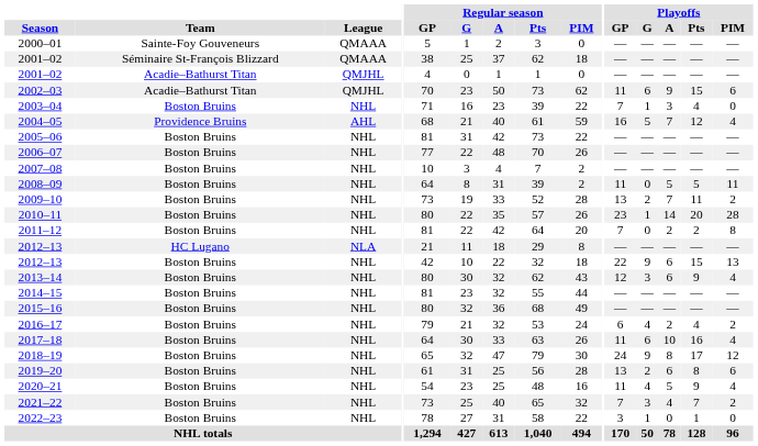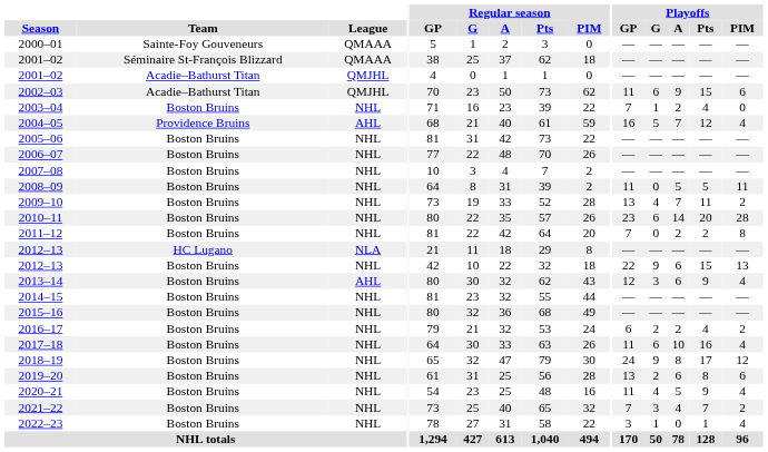 <table border="0" cellpadding="1" cellspacing="0" style="text-align:center; width:60em">
 <tr bgcolor="#e0e0e0">
 <th colspan="3" bgcolor="#ffffff"></th>
 <th rowspan="99" bgcolor="#ffffff"></th>
 <th colspan="5"><a href='#'>Regular season</a></th>
 <th rowspan="99" bgcolor="#ffffff"></th>
 <th colspan="5"><a href='#'>Playoffs</a></th>
 </tr>
 <tr bgcolor="#e0e0e0">
 <th><a href='#'>Season</a></th>
 <th>Team</th>
 <th>League</th>
 <th>GP</th>
 <th><a href='#'>G</a></th>
 <th><a href='#'>A</a></th>
 <th><a href='#'>Pts</a></th>
 <th><a href='#'>PIM</a></th>
 <th>GP</th>
 <th>G</th>
 <th>A</th>
 <th>Pts</th>
 <th>PIM</th>
 </tr>
 <tr>
 <td>2000–01</td>
 <td>Sainte-Foy Gouveneurs</td>
 <td>QMAAA</td>
 <td>5</td>
 <td>1</td>
 <td>2</td>
 <td>3</td>
 <td>0</td>
 <td>—</td>
 <td>—</td>
 <td>—</td>
 <td>—</td>
 <td>—</td>
 </tr>
 <tr bgcolor="#f0f0f0">
 <td>2001–02</td>
 <td>Séminaire St-François Blizzard</td>
 <td>QMAAA</td>
 <td>38</td>
 <td>25</td>
 <td>37</td>
 <td>62</td>
 <td>18</td>
 <td>—</td>
 <td>—</td>
 <td>—</td>
 <td>—</td>
 <td>—</td>
 </tr>
 <tr>
 <td><a href='#'>2001–02</a></td>
 <td><a href='#'>Acadie–Bathurst Titan</a></td>
 <td><a href='#'>QMJHL</a></td>
 <td>4</td>
 <td>0</td>
 <td>1</td>
 <td>1</td>
 <td>0</td>
 <td>—</td>
 <td>—</td>
 <td>—</td>
 <td>—</td>
 <td>—</td>
 </tr>
 <tr bgcolor="#f0f0f0">
 <td><a href='#'>2002–03</a></td>
 <td>Acadie–Bathurst Titan</td>
 <td>QMJHL</td>
 <td>70</td>
 <td>23</td>
 <td>50</td>
 <td>73</td>
 <td>62</td>
 <td>11</td>
 <td>6</td>
 <td>9</td>
 <td>15</td>
 <td>6</td>
 </tr>
 <tr>
 <td><a href='#'>2003–04</a></td>
 <td><a href='#'>Boston Bruins</a></td>
 <td><a href='#'>NHL</a></td>
 <td>71</td>
 <td>16</td>
 <td>23</td>
 <td>39</td>
 <td>22</td>
 <td>7</td>
 <td>1</td>
-<td>3</td>
+<td>2</td>
 <td>4</td>
 <td>0</td>
 </tr>
 <tr bgcolor="#f0f0f0">
 <td><a href='#'>2004–05</a></td>
 <td><a href='#'>Providence Bruins</a></td>
 <td><a href='#'>AHL</a></td>
 <td>68</td>
 <td>21</td>
 <td>40</td>
 <td>61</td>
 <td>59</td>
 <td>16</td>
 <td>5</td>
 <td>7</td>
 <td>12</td>
 <td>4</td>
 </tr>
 <tr>
 <td><a href='#'>2005–06</a></td>
 <td>Boston Bruins</td>
 <td>NHL</td>
 <td>81</td>
 <td>31</td>
 <td>42</td>
 <td>73</td>
 <td>22</td>
 <td>—</td>
 <td>—</td>
 <td>—</td>
 <td>—</td>
 <td>—</td>
 </tr>
 <tr bgcolor="#f0f0f0">
 <td><a href='#'>2006–07</a></td>
 <td>Boston Bruins</td>
 <td>NHL</td>
 <td>77</td>
 <td>22</td>
 <td>48</td>
 <td>70</td>
 <td>26</td>
 <td>—</td>
 <td>—</td>
 <td>—</td>
 <td>—</td>
 <td>—</td>
 </tr>
 <tr>
 <td><a href='#'>2007–08</a></td>
 <td>Boston Bruins</td>
 <td>NHL</td>
 <td>10</td>
 <td>3</td>
 <td>4</td>
 <td>7</td>
 <td>2</td>
 <td>—</td>
 <td>—</td>
 <td>—</td>
 <td>—</td>
 <td>—</td>
 </tr>
 <tr bgcolor="#f0f0f0">
 <td><a href='#'>2008–09</a></td>
 <td>Boston Bruins</td>
 <td>NHL</td>
 <td>64</td>
 <td>8</td>
 <td>31</td>
 <td>39</td>
 <td>2</td>
 <td>11</td>
 <td>0</td>
 <td>5</td>
 <td>5</td>
 <td>11</td>
 </tr>
 <tr>
 <td><a href='#'>2009–10</a></td>
 <td>Boston Bruins</td>
 <td>NHL</td>
 <td>73</td>
 <td>19</td>
 <td>33</td>
 <td>52</td>
 <td>28</td>
 <td>13</td>
-<td>2</td>
+<td>4</td>
 <td>7</td>
 <td>11</td>
 <td>2</td>
 </tr>
 <tr bgcolor="#f0f0f0">
 <td><a href='#'>2010–11</a></td>
 <td>Boston Bruins</td>
 <td>NHL</td>
 <td>80</td>
 <td>22</td>
 <td>35</td>
 <td>57</td>
 <td>26</td>
 <td>23</td>
-<td>1</td>
+<td>6</td>
 <td>14</td>
 <td>20</td>
 <td>28</td>
 </tr>
 <tr>
 <td><a href='#'>2011–12</a></td>
 <td>Boston Bruins</td>
 <td>NHL</td>
 <td>81</td>
 <td>22</td>
 <td>42</td>
 <td>64</td>
 <td>20</td>
 <td>7</td>
 <td>0</td>
 <td>2</td>
 <td>2</td>
 <td>8</td>
 </tr>
 <tr bgcolor="#f0f0f0">
 <td><a href='#'>2012–13</a></td>
 <td><a href='#'>HC Lugano</a></td>
 <td><a href='#'>NLA</a></td>
 <td>21</td>
 <td>11</td>
 <td>18</td>
 <td>29</td>
 <td>8</td>
 <td>—</td>
 <td>—</td>
 <td>—</td>
 <td>—</td>
 <td>—</td>
 </tr>
 <tr>
 <td><a href='#'>2012–13</a></td>
 <td>Boston Bruins</td>
 <td>NHL</td>
 <td>42</td>
 <td>10</td>
 <td>22</td>
 <td>32</td>
 <td>18</td>
 <td>22</td>
 <td>9</td>
 <td>6</td>
 <td>15</td>
 <td>13</td>
 </tr>
 <tr bgcolor="#f0f0f0">
 <td><a href='#'>2013–14</a></td>
 <td>Boston Bruins</td>
-<td>NHL</td>
+<td><a href='#'>AHL</a></td>
 <td>80</td>
 <td>30</td>
 <td>32</td>
 <td>62</td>
 <td>43</td>
 <td>12</td>
 <td>3</td>
 <td>6</td>
 <td>9</td>
 <td>4</td>
 </tr>
 <tr>
 <td><a href='#'>2014–15</a></td>
 <td>Boston Bruins</td>
 <td>NHL</td>
 <td>81</td>
 <td>23</td>
 <td>32</td>
 <td>55</td>
 <td>44</td>
 <td>—</td>
 <td>—</td>
 <td>—</td>
 <td>—</td>
 <td>—</td>
 </tr>
 <tr bgcolor="#f0f0f0">
 <td><a href='#'>2015–16</a></td>
 <td>Boston Bruins</td>
 <td>NHL</td>
 <td>80</td>
 <td>32</td>
 <td>36</td>
 <td>68</td>
 <td>49</td>
 <td>—</td>
 <td>—</td>
 <td>—</td>
 <td>—</td>
 <td>—</td>
 </tr>
 <tr>
 <td><a href='#'>2016–17</a></td>
 <td>Boston Bruins</td>
 <td>NHL</td>
 <td>79</td>
 <td>21</td>
 <td>32</td>
 <td>53</td>
 <td>24</td>
 <td>6</td>
-<td>4</td>
+<td>2</td>
 <td>2</td>
 <td>4</td>
 <td>2</td>
 </tr>
 <tr bgcolor="#f0f0f0">
 <td><a href='#'>2017–18</a></td>
 <td>Boston Bruins</td>
 <td>NHL</td>
 <td>64</td>
 <td>30</td>
 <td>33</td>
 <td>63</td>
 <td>26</td>
 <td>11</td>
 <td>6</td>
 <td>10</td>
 <td>16</td>
 <td>4</td>
 </tr>
 <tr>
 <td><a href='#'>2018–19</a></td>
 <td>Boston Bruins</td>
 <td>NHL</td>
 <td>65</td>
 <td>32</td>
 <td>47</td>
 <td>79</td>
 <td>30</td>
 <td>24</td>
 <td>9</td>
 <td>8</td>
 <td>17</td>
 <td>12</td>
 </tr>
 <tr bgcolor="#f0f0f0">
 <td><a href='#'>2019–20</a></td>
 <td>Boston Bruins</td>
 <td>NHL</td>
 <td>61</td>
 <td>31</td>
 <td>25</td>
 <td>56</td>
 <td>28</td>
 <td>13</td>
 <td>2</td>
 <td>6</td>
 <td>8</td>
 <td>6</td>
 </tr>
 <tr>
 <td><a href='#'>2020–21</a></td>
 <td>Boston Bruins</td>
 <td>NHL</td>
 <td>54</td>
 <td>23</td>
 <td>25</td>
 <td>48</td>
 <td>16</td>
 <td>11</td>
 <td>4</td>
 <td>5</td>
 <td>9</td>
 <td>4</td>
 </tr>
 <tr bgcolor="#f0f0f0">
 <td><a href='#'>2021–22</a></td>
 <td>Boston Bruins</td>
 <td>NHL</td>
 <td>73</td>
 <td>25</td>
 <td>40</td>
 <td>65</td>
 <td>32</td>
 <td>7</td>
 <td>3</td>
 <td>4</td>
 <td>7</td>
 <td>2</td>
 </tr>
 <tr>
 <td><a href='#'>2022–23</a></td>
 <td>Boston Bruins</td>
 <td>NHL</td>
 <td>78</td>
 <td>27</td>
 <td>31</td>
 <td>58</td>
 <td>22</td>
 <td>3</td>
 <td>1</td>
 <td>0</td>
 <td>1</td>
-<td>0</td>
+<td>4</td>
 </tr>
 <tr bgcolor="#e0e0e0">
 <th colspan="3">NHL totals</th>
 <th>1,294</th>
 <th>427</th>
 <th>613</th>
 <th>1,040</th>
 <th>494</th>
 <th>170</th>
 <th>50</th>
 <th>78</th>
 <th>128</th>
 <th>96</th>
 </tr>
 </table>
